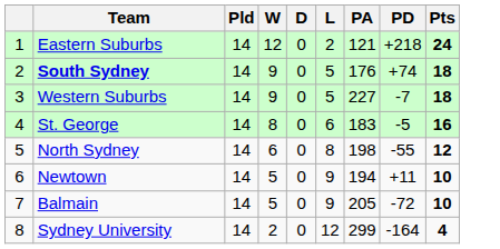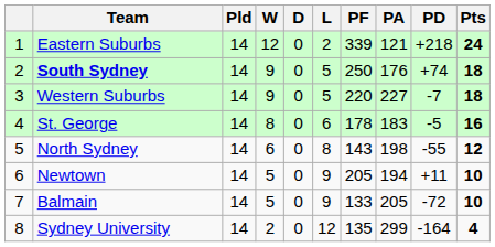 <table class="wikitable" style="text-align:center;">
 <tr>
 <th style="width:20px;"></th>
 <th width="175">Team</th>
 <th style="width:20px;">Pld</th>
 <th style="width:20px;">W</th>
 <th style="width:20px;">D</th>
 <th style="width:20px;">L</th>
+<th style="width:20px;">PF</th>
 <th style="width:20px;">PA</th>
 <th style="width:20px;">PD</th>
 <th style="width:20px;">Pts</th>
 </tr>
 <tr style="background:#cfc;">
 <td>1</td>
 <td style="text-align:left;"> <a href='#'>Eastern Suburbs</a></td>
 <td>14</td>
 <td>12</td>
 <td>0</td>
 <td>2</td>
+<td>339</td>
 <td>121</td>
 <td>+218</td>
 <td><strong>24</strong></td>
 </tr>
 <tr style="background:#cfc;">
 <td>2</td>
 <td style="text-align:left;"><strong> <a href='#'>South Sydney</a></strong></td>
 <td>14</td>
 <td>9</td>
 <td>0</td>
 <td>5</td>
+<td>250</td>
 <td>176</td>
 <td>+74</td>
 <td><strong>18</strong></td>
 </tr>
 <tr style="background:#cfc;">
 <td>3</td>
 <td style="text-align:left;"> <a href='#'>Western Suburbs</a></td>
 <td>14</td>
 <td>9</td>
 <td>0</td>
 <td>5</td>
+<td>220</td>
 <td>227</td>
 <td>-7</td>
 <td><strong>18</strong></td>
 </tr>
 <tr style="background:#cfc;">
 <td>4</td>
 <td style="text-align:left;"> <a href='#'>St. George</a></td>
 <td>14</td>
 <td>8</td>
 <td>0</td>
 <td>6</td>
+<td>178</td>
 <td>183</td>
 <td>-5</td>
 <td><strong>16</strong></td>
 </tr>
 <tr>
 <td>5</td>
 <td style="text-align:left;"> <a href='#'>North Sydney</a></td>
 <td>14</td>
 <td>6</td>
 <td>0</td>
 <td>8</td>
+<td>143</td>
 <td>198</td>
 <td>-55</td>
 <td><strong>12</strong></td>
 </tr>
 <tr>
 <td>6</td>
 <td style="text-align:left;"> <a href='#'>Newtown</a></td>
 <td>14</td>
 <td>5</td>
 <td>0</td>
 <td>9</td>
+<td>205</td>
 <td>194</td>
 <td>+11</td>
 <td><strong>10</strong></td>
 </tr>
 <tr>
 <td>7</td>
 <td style="text-align:left;"> <a href='#'>Balmain</a></td>
 <td>14</td>
 <td>5</td>
 <td>0</td>
 <td>9</td>
+<td>133</td>
 <td>205</td>
 <td>-72</td>
 <td><strong>10</strong></td>
 </tr>
 <tr>
 <td>8</td>
 <td style="text-align:left;"> <a href='#'>Sydney University</a></td>
 <td>14</td>
 <td>2</td>
 <td>0</td>
 <td>12</td>
+<td>135</td>
 <td>299</td>
 <td>-164</td>
 <td><strong>4</strong></td>
 </tr>
 </table>
